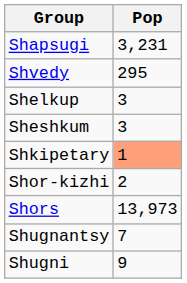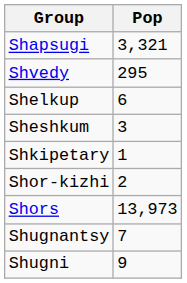 <table class = "wikitable sortable">
 <tr>
 <th>Group</th>
 <th>Pop</th>
 </tr>
 <tr>
 <td><a href='#'>Shapsugi</a></td>
-<td>3,231</td>
+<td>3,321</td>
 </tr>
 <tr>
 <td><a href='#'>Shvedy</a></td>
 <td>295</td>
 </tr>
 <tr>
 <td>Shelkup</td>
-<td>3</td>
+<td>6</td>
 </tr>
 <tr>
 <td>Sheshkum</td>
 <td>3</td>
 </tr>
 <tr>
 <td>Shkipetary</td>
-<td style="background: lightsalmon;">1</td>
+<td>1</td>
 </tr>
 <tr>
 <td>Shor-kizhi</td>
 <td>2</td>
 </tr>
 <tr>
 <td><a href='#'>Shors</a></td>
 <td>13,973</td>
 </tr>
 <tr>
 <td>Shugnantsy</td>
 <td>7</td>
 </tr>
 <tr>
 <td>Shugni</td>
 <td>9</td>
 </tr>
 </table>
